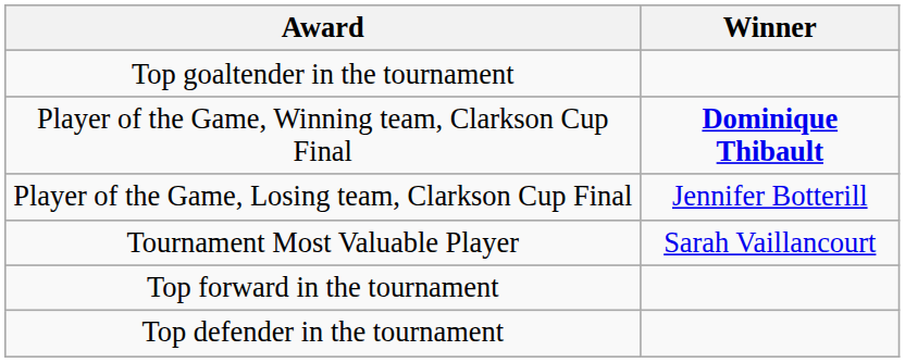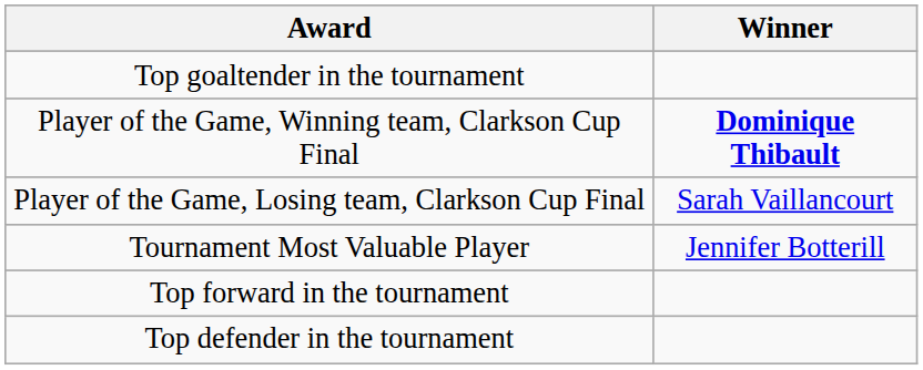 <table class="wikitable" width="80%">
 <tr>
 <th>Award</th>
 <th>Winner</th>
 </tr>
 <tr align="center">
 <td>Top goaltender in the tournament</td>
 <td></td>
 </tr>
 <tr align="center">
 <td>Player of the Game, Winning team, Clarkson Cup Final</td>
 <td><strong><a href='#'>Dominique Thibault</a></strong></td>
 </tr>
 <tr align="center">
 <td>Player of the Game, Losing team, Clarkson Cup Final</td>
-<td><a href='#'>Jennifer Botterill</a></td>
+<td><a href='#'>Sarah Vaillancourt</a></td>
 </tr>
 <tr align="center">
 <td>Tournament Most Valuable Player</td>
-<td><a href='#'>Sarah Vaillancourt</a></td>
+<td><a href='#'>Jennifer Botterill</a></td>
 </tr>
 <tr align="center">
 <td>Top forward in the tournament</td>
 <td></td>
 </tr>
 <tr align="center">
 <td>Top defender in the tournament</td>
 <td></td>
 </tr>
 </table>
